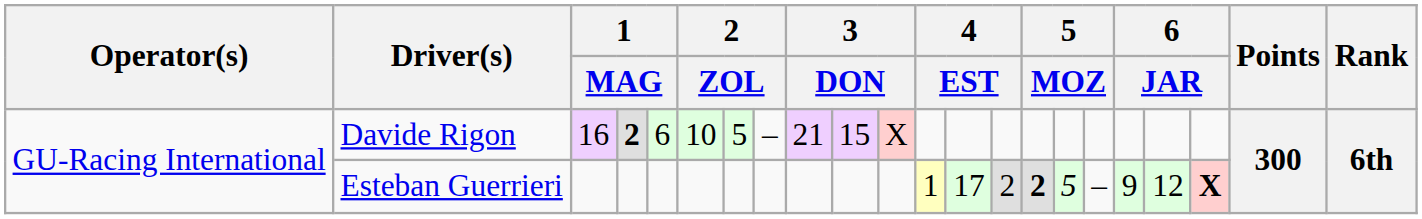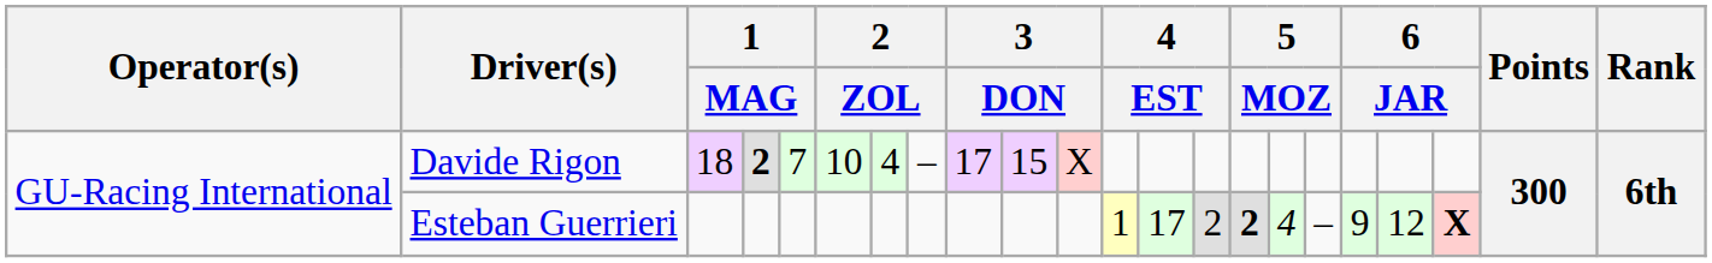 <table class="wikitable" style="font-size: 85%">
 <tr>
 <th rowspan=2>Operator(s)</th>
 <th rowspan=2>Driver(s)</th>
 <th colspan=3>1</th>
 <th colspan=3>2</th>
 <th colspan=3>3</th>
 <th colspan=3>4</th>
 <th colspan=3>5</th>
 <th colspan=3>6</th>
 <th rowspan=2>Points</th>
 <th rowspan=2>Rank</th>
 </tr>
 <tr>
 <th colspan=3><a href='#'>MAG</a></th>
 <th colspan=3><a href='#'>ZOL</a></th>
 <th colspan=3><a href='#'>DON</a></th>
 <th colspan=3><a href='#'>EST</a></th>
 <th colspan=3><a href='#'>MOZ</a></th>
 <th colspan=3><a href='#'>JAR</a></th>
 </tr>
 <tr>
 <td rowspan=2 align=center><a href='#'>GU-Racing International</a></td>
 <td> <a href='#'>Davide Rigon</a></td>
-<td style="background:#efcfff;">16</td>
+<td style="background:#efcfff;">18</td>
 <td style="background:#dfdfdf;"><strong>2</strong></td>
-<td style="background:#dfffdf;">6</td>
+<td style="background:#dfffdf;">7</td>
 <td style="background:#dfffdf;">10</td>
-<td style="background:#dfffdf;">5</td>
+<td style="background:#dfffdf;">4</td>
 <td>–</td>
-<td style="background:#efcfff;">21</td>
+<td style="background:#efcfff;">17</td>
 <td style="background:#efcfff;">15</td>
 <td style="background:#ffcfcf;">X</td>
 <td></td>
 <td></td>
 <td></td>
 <td></td>
 <td></td>
 <td></td>
 <td></td>
 <td></td>
 <td></td>
 <th rowspan=2>300</th>
 <th rowspan=2>6th</th>
 </tr>
 <tr>
 <td> <a href='#'>Esteban Guerrieri</a></td>
 <td></td>
 <td></td>
 <td></td>
 <td></td>
 <td></td>
 <td></td>
 <td></td>
 <td></td>
 <td></td>
 <td style="background:#ffffbf;">1</td>
 <td style="background:#dfffdf;">17</td>
 <td style="background:#dfdfdf;">2</td>
 <td style="background:#dfdfdf;"><strong>2</strong></td>
-<td style="background:#dfffdf;"><em>5</em></td>
+<td style="background:#dfffdf;"><em>4</em></td>
 <td>–</td>
 <td style="background:#dfffdf;">9</td>
 <td style="background:#dfffdf;">12</td>
 <td style="background:#ffcfcf;"><strong>X</strong></td>
 </tr>
 </table>
